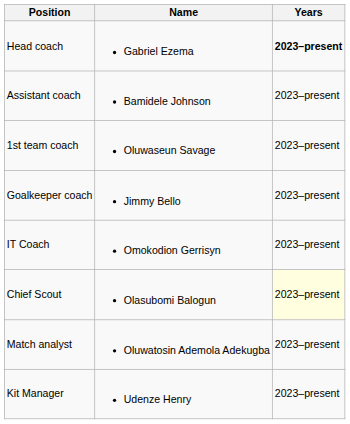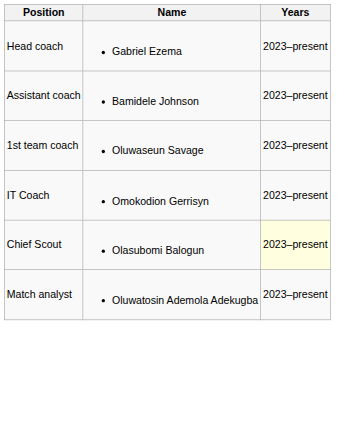 <table class="wikitable">
 <tr>
 <th>Position</th>
 <th>Name</th>
 <th>Years</th>
 </tr>
 <tr>
 <td>Head coach</td>
 <td><br><ul><li> Gabriel Ezema</li></ul></td>
-<td align=left><strong>2023–present</strong></td>
+<td align=left>2023–present</td>
 </tr>
 <tr>
 <td>Assistant coach</td>
 <td><br><ul><li> Bamidele Johnson</li></ul></td>
 <td align=left>2023–present</td>
 </tr>
 <tr>
 <td>1st team coach</td>
 <td><br><ul><li> Oluwaseun Savage</li></ul></td>
-<td align=left>2023–present</td>
-</tr>
-<tr>
-<td>Goalkeeper coach</td>
-<td><br><ul><li> Jimmy Bello</li></ul></td>
 <td align=left>2023–present</td>
 </tr>
 <tr>
 <td>IT Coach</td>
 <td><br><ul><li> Omokodion Gerrisyn</li></ul></td>
 <td align=left>2023–present</td>
 </tr>
 <tr>
 <td>Chief Scout</td>
 <td><br><ul><li> Olasubomi Balogun</li></ul></td>
 <td align=left style="background: lightyellow;">2023–present</td>
 </tr>
 <tr>
 <td>Match analyst</td>
 <td><br><ul><li> Oluwatosin Ademola Adekugba</li></ul></td>
 <td align=left>2023–present</td>
 </tr>
-<tr>
-<td>Kit Manager</td>
-<td><br><ul><li> Udenze Henry</li></ul></td>
-<td align=left>2023–present</td>
-</tr>
 </table>
